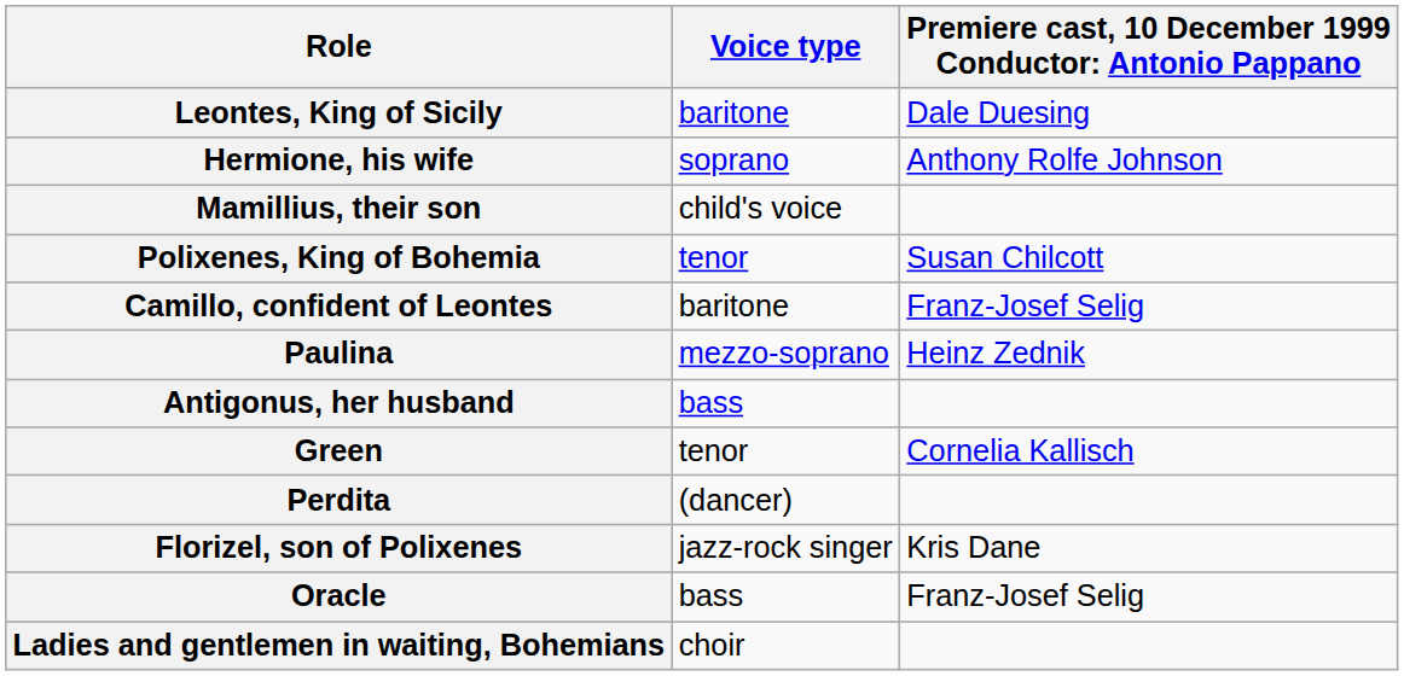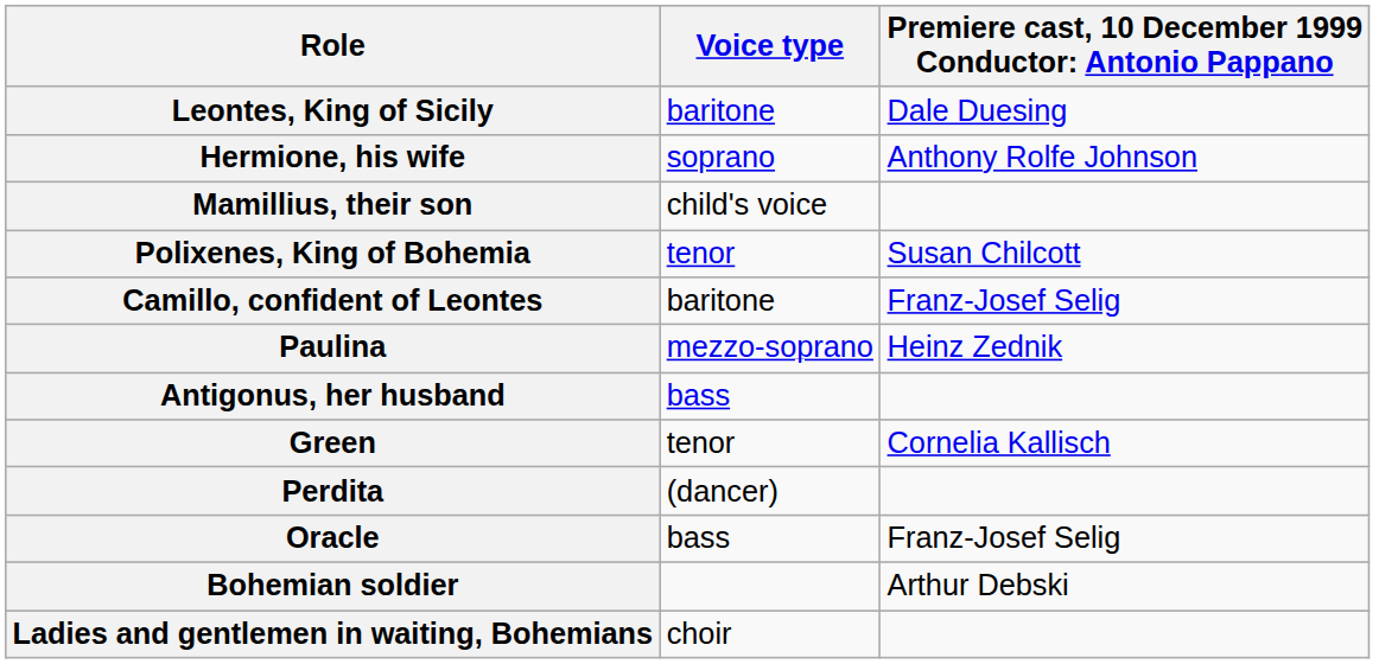 <table class="wikitable plainrowheaders">
 <tr>
 <th scope="col">Role</th>
 <th scope="col"><a href='#'>Voice type</a></th>
 <th scope="col">Premiere cast, 10 December 1999<br>Conductor: <a href='#'>Antonio Pappano</a></th>
 </tr>
 <tr>
 <th scope="row">Leontes, King of Sicily</th>
 <td><a href='#'>baritone</a></td>
 <td><a href='#'>Dale Duesing</a></td>
 </tr>
 <tr>
 <th scope="row">Hermione, his wife</th>
 <td><a href='#'>soprano</a></td>
 <td><a href='#'>Anthony Rolfe Johnson</a></td>
 </tr>
 <tr>
 <th scope="row">Mamillius, their son</th>
 <td>child's voice</td>
 </tr>
 <tr>
 <th scope="row">Polixenes, King of Bohemia</th>
 <td><a href='#'>tenor</a></td>
 <td><a href='#'>Susan Chilcott</a></td>
 </tr>
 <tr>
 <th scope="row">Camillo, confident of Leontes</th>
 <td>baritone</td>
 <td><a href='#'>Franz-Josef Selig</a></td>
 </tr>
 <tr>
 <th scope="row">Paulina</th>
 <td><a href='#'>mezzo-soprano</a></td>
 <td><a href='#'>Heinz Zednik</a></td>
 </tr>
 <tr>
 <th scope="row">Antigonus, her husband</th>
 <td><a href='#'>bass</a></td>
 <td></td>
 </tr>
 <tr>
 <th scope="row">Green</th>
 <td>tenor</td>
 <td><a href='#'>Cornelia Kallisch</a></td>
 </tr>
 <tr>
 <th scope="row">Perdita</th>
 <td>(dancer)</td>
 <td></td>
 </tr>
 <tr>
-<th scope="row">Florizel, son of Polixenes</th>
-<td>jazz-rock singer</td>
-<td>Kris Dane</td>
-</tr>
-<tr>
 <th scope="row">Oracle</th>
 <td>bass</td>
 <td>Franz-Josef Selig</td>
+</tr>
+<tr>
+<th scope="row">Bohemian soldier</th>
+<td></td>
+<td>Arthur Debski</td>
 </tr>
 <tr>
 <th scope="row">Ladies and gentlemen in waiting, Bohemians</th>
 <td>choir</td>
 <td></td>
 </tr>
 </table>
